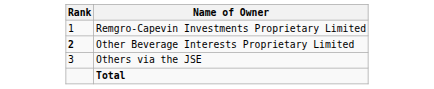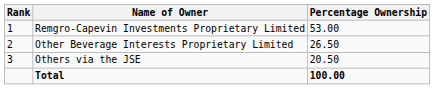 <table class="wikitable sortable" style="margin-left:auto;margin-right:auto">
 <tr>
 <th style="width:2em;">Rank</th>
 <th>Name of Owner</th>
+<th>Percentage Ownership</th>
 </tr>
 <tr>
 <td>1</td>
 <td>Remgro-Capevin Investments Proprietary Limited</td>
+<td>53.00</td>
 </tr>
 <tr>
-<td><strong>2</strong></td>
+<td>2</td>
 <td>Other Beverage Interests Proprietary Limited</td>
+<td>26.50</td>
 </tr>
 <tr>
 <td>3</td>
 <td>Others via the JSE</td>
+<td>20.50</td>
 </tr>
 <tr>
 <td></td>
 <td><strong>Total</strong></td>
+<td><strong>100.00</strong></td>
 </tr>
 </table>
